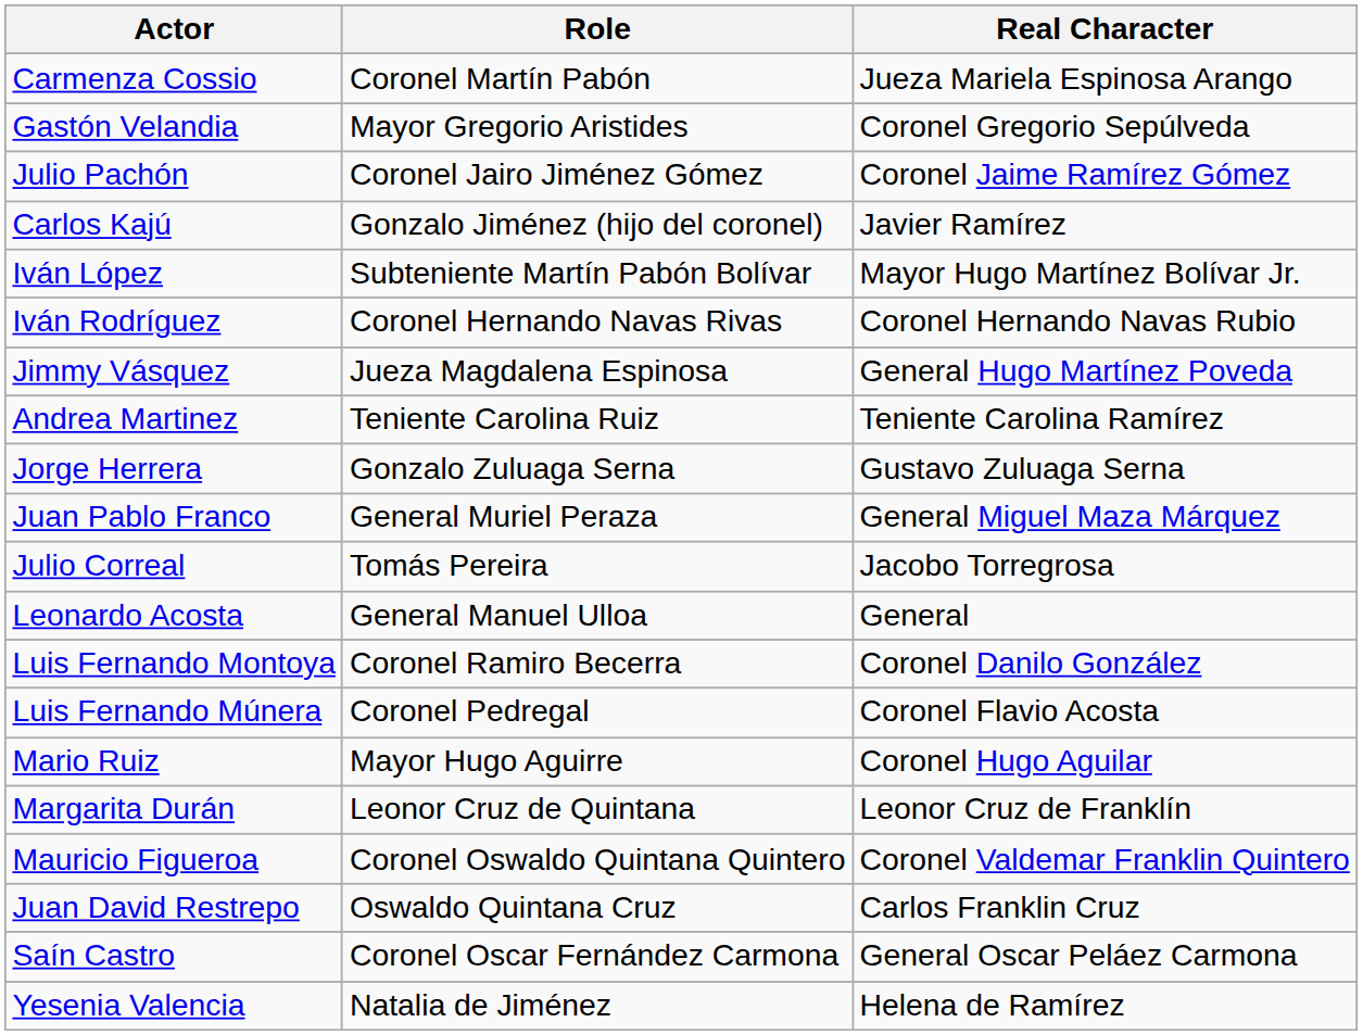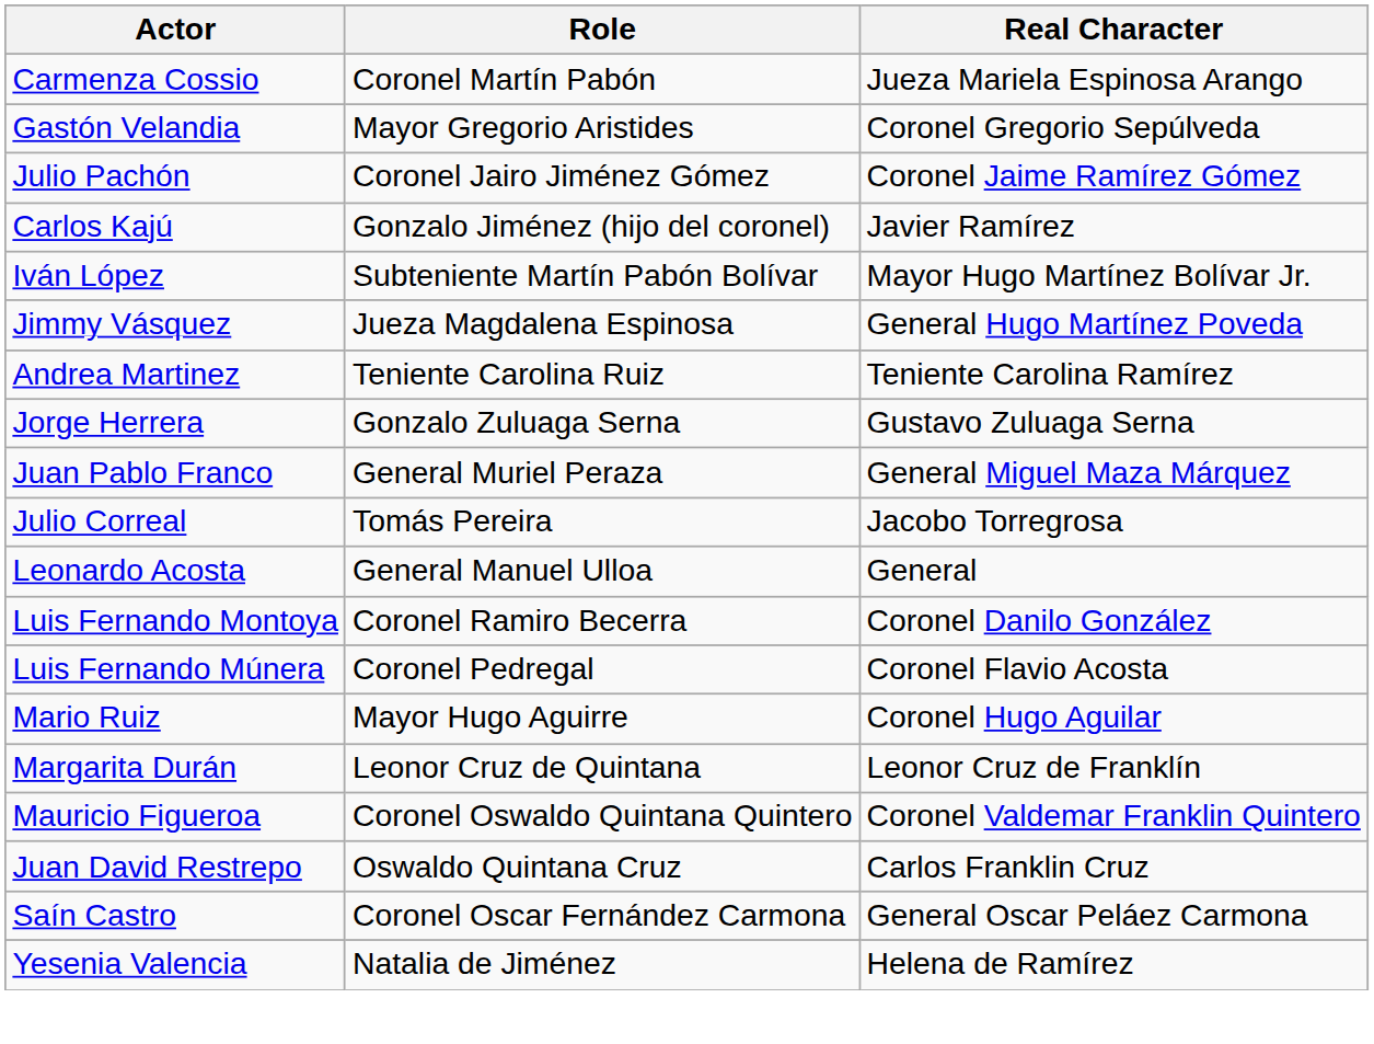 <table class="wikitable sortable">
 <tr>
 <th>Actor</th>
 <th>Role</th>
 <th>Real Character</th>
 </tr>
 <tr>
 <td><a href='#'>Carmenza Cossio</a></td>
 <td>Coronel Martín Pabón</td>
 <td>Jueza Mariela Espinosa Arango</td>
 </tr>
 <tr>
 <td><a href='#'>Gastón Velandia</a></td>
 <td>Mayor Gregorio Aristides</td>
 <td>Coronel Gregorio Sepúlveda</td>
 </tr>
 <tr>
 <td><a href='#'>Julio Pachón</a></td>
 <td>Coronel Jairo Jiménez Gómez</td>
 <td>Coronel <a href='#'>Jaime Ramírez Gómez</a></td>
 </tr>
 <tr>
 <td><a href='#'>Carlos Kajú</a></td>
 <td>Gonzalo Jiménez (hijo del coronel)</td>
 <td>Javier Ramírez</td>
 </tr>
 <tr>
 <td><a href='#'>Iván López</a></td>
 <td>Subteniente Martín Pabón Bolívar</td>
 <td>Mayor Hugo Martínez Bolívar Jr.</td>
-</tr>
-<tr>
-<td><a href='#'>Iván Rodríguez</a></td>
-<td>Coronel Hernando Navas Rivas</td>
-<td>Coronel Hernando Navas Rubio</td>
 </tr>
 <tr>
 <td><a href='#'>Jimmy Vásquez</a></td>
 <td>Jueza Magdalena Espinosa</td>
 <td>General <a href='#'>Hugo Martínez Poveda</a></td>
 </tr>
 <tr>
 <td><a href='#'>Andrea Martinez</a></td>
 <td>Teniente Carolina Ruiz</td>
 <td>Teniente Carolina Ramírez</td>
 </tr>
 <tr>
 <td><a href='#'>Jorge Herrera</a></td>
 <td>Gonzalo Zuluaga Serna</td>
 <td>Gustavo Zuluaga Serna</td>
 </tr>
 <tr>
 <td><a href='#'>Juan Pablo Franco</a></td>
 <td>General Muriel Peraza</td>
 <td>General <a href='#'>Miguel Maza Márquez</a></td>
 </tr>
 <tr>
 <td><a href='#'>Julio Correal</a></td>
 <td>Tomás Pereira</td>
 <td>Jacobo Torregrosa</td>
 </tr>
 <tr>
 <td><a href='#'>Leonardo Acosta</a></td>
 <td>General Manuel Ulloa</td>
 <td>General </td>
 </tr>
 <tr>
 <td><a href='#'>Luis Fernando Montoya</a></td>
 <td>Coronel Ramiro Becerra</td>
 <td>Coronel <a href='#'>Danilo González</a></td>
 </tr>
 <tr>
 <td><a href='#'>Luis Fernando Múnera</a></td>
 <td>Coronel Pedregal</td>
 <td>Coronel Flavio Acosta</td>
 </tr>
 <tr>
 <td><a href='#'>Mario Ruiz</a></td>
 <td>Mayor Hugo Aguirre</td>
 <td>Coronel <a href='#'>Hugo Aguilar</a></td>
 </tr>
 <tr>
 <td><a href='#'>Margarita Durán</a></td>
 <td>Leonor Cruz de Quintana</td>
 <td>Leonor Cruz de Franklín</td>
 </tr>
 <tr>
 <td><a href='#'>Mauricio Figueroa</a></td>
 <td>Coronel Oswaldo Quintana Quintero</td>
 <td>Coronel <a href='#'>Valdemar Franklin Quintero</a></td>
 </tr>
 <tr>
 <td><a href='#'>Juan David Restrepo</a></td>
 <td>Oswaldo Quintana Cruz</td>
 <td>Carlos Franklin Cruz</td>
 </tr>
 <tr>
 <td><a href='#'>Saín Castro</a></td>
 <td>Coronel Oscar Fernández Carmona</td>
 <td>General Oscar Peláez Carmona</td>
 </tr>
 <tr>
 <td><a href='#'>Yesenia Valencia</a></td>
 <td>Natalia de Jiménez</td>
 <td>Helena de Ramírez</td>
 </tr>
 </table>
